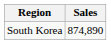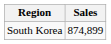 <table class="wikitable">
 <tr>
 <th>Region</th>
 <th>Sales</th>
 </tr>
 <tr>
 <td>South Korea</td>
-<td>874,890</td>
+<td>874,899</td>
 </tr>
 </table>
